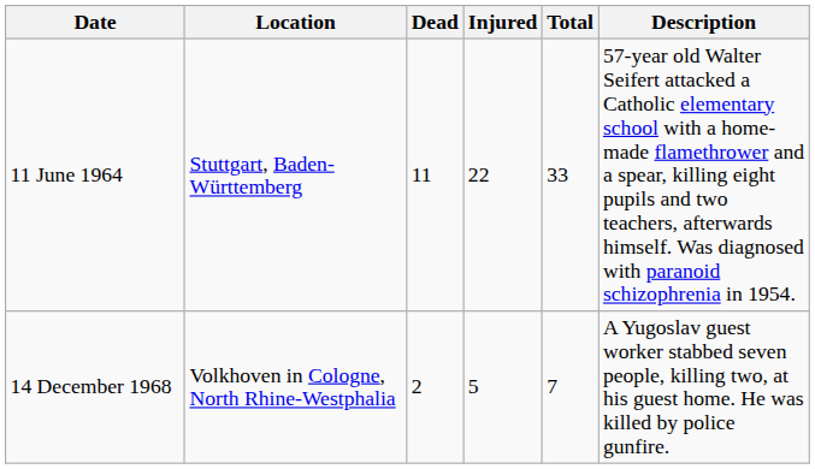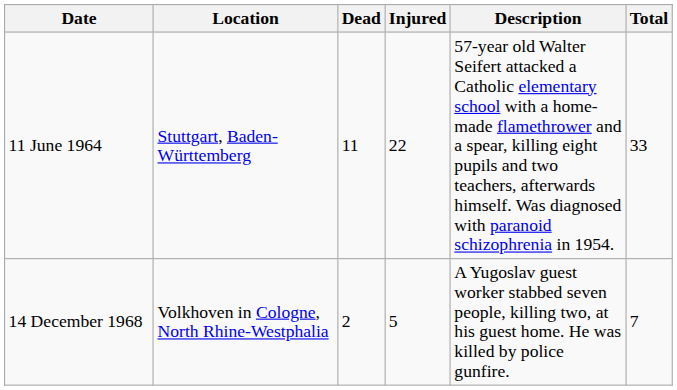 <table class="wikitable sortable">
 <tr>
 <th scope="col" style="width: 8rem;">Date</th>
 <th scope="col" style="width: 10rem;">Location</th>
 <th data-sort-type=number>Dead</th>
 <th data-sort-type=number>Injured</th>
+<th class=unsortable>Description</th>
 <th data-sort-type=number>Total</th>
-<th class=unsortable>Description</th>
 </tr>
 <tr>
 <td>11 June 1964</td>
 <td><a href='#'>Stuttgart</a>, <a href='#'>Baden-Württemberg</a></td>
 <td>11</td>
 <td>22</td>
+<td> 57-year old Walter Seifert attacked a Catholic <a href='#'>elementary school</a> with a home-made <a href='#'>flamethrower</a> and a spear, killing eight pupils and two teachers, afterwards himself. Was diagnosed with <a href='#'>paranoid schizophrenia</a> in 1954.</td>
 <td>33</td>
-<td> 57-year old Walter Seifert attacked a Catholic <a href='#'>elementary school</a> with a home-made <a href='#'>flamethrower</a> and a spear, killing eight pupils and two teachers, afterwards himself. Was diagnosed with <a href='#'>paranoid schizophrenia</a> in 1954.</td>
 </tr>
 <tr>
 <td>14 December 1968</td>
 <td>Volkhoven in <a href='#'>Cologne</a>, <a href='#'>North Rhine-Westphalia</a></td>
 <td>2</td>
 <td>5</td>
+<td>A Yugoslav guest worker stabbed seven people, killing two, at his guest home. He was killed by police gunfire.</td>
 <td>7</td>
-<td>A Yugoslav guest worker stabbed seven people, killing two, at his guest home. He was killed by police gunfire.</td>
 </tr>
 </table>
